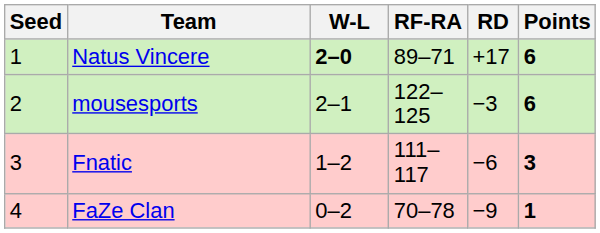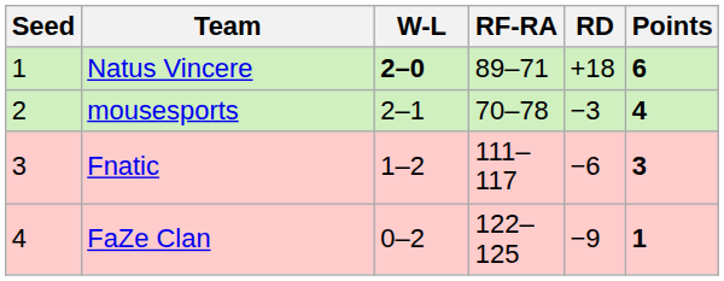 <table class="wikitable sortable" style=font-size:100%>
 <tr>
 <th width=30px>Seed</th>
 <th width=170px>Team</th>
 <th width=50px>W-L</th>
 <th width=50px>RF-RA</th>
 <th width=30px>RD</th>
 <th width=30px>Points</th>
 </tr>
 <tr style="background: #D0F0C0;">
 <td>1</td>
 <td><a href='#'>Natus Vincere</a></td>
 <td><strong>2–0</strong></td>
 <td>89–71</td>
-<td>+17</td>
+<td>+18</td>
 <td><strong>6</strong></td>
 </tr>
 <tr style="background: #D0F0C0;">
 <td>2</td>
 <td><a href='#'>mousesports</a></td>
 <td>2–1</td>
-<td>122–125</td>
+<td>70–78</td>
 <td>−3</td>
-<td><strong>6</strong></td>
+<td><strong>4</strong></td>
 </tr>
 <tr style="background: #FFCCCC;">
 <td>3</td>
 <td><a href='#'>Fnatic</a></td>
 <td>1–2</td>
 <td>111–117</td>
 <td>−6</td>
 <td><strong>3</strong></td>
 </tr>
 <tr style="background: #FFCCCC;">
 <td>4</td>
 <td><a href='#'>FaZe Clan</a></td>
 <td>0–2</td>
-<td>70–78</td>
+<td>122–125</td>
 <td>−9</td>
 <td><strong>1</strong></td>
 </tr>
 </table>
